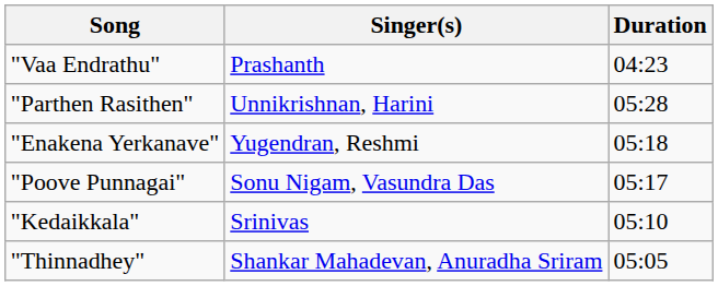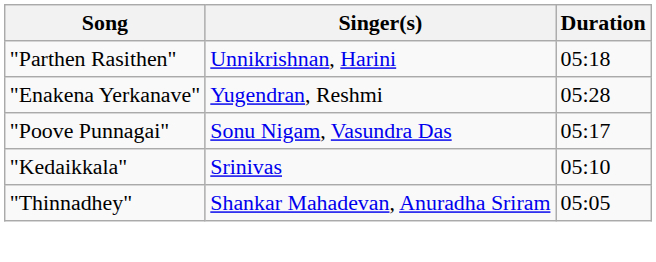 <table class="wikitable" style="font-size:95%;">
 <tr>
 <th>Song</th>
 <th>Singer(s)</th>
 <th>Duration</th>
 </tr>
 <tr>
-<td>"Vaa Endrathu"</td>
-<td><a href='#'>Prashanth</a></td>
-<td>04:23</td>
-</tr>
-<tr>
 <td>"Parthen Rasithen"</td>
 <td><a href='#'>Unnikrishnan</a>, <a href='#'>Harini</a></td>
-<td>05:28</td>
+<td>05:18</td>
 </tr>
 <tr>
 <td>"Enakena Yerkanave"</td>
 <td><a href='#'>Yugendran</a>, Reshmi</td>
-<td>05:18</td>
+<td>05:28</td>
 </tr>
 <tr>
 <td>"Poove Punnagai"</td>
 <td><a href='#'>Sonu Nigam</a>, <a href='#'>Vasundra Das</a></td>
 <td>05:17</td>
 </tr>
 <tr>
 <td>"Kedaikkala"</td>
 <td><a href='#'>Srinivas</a></td>
 <td>05:10</td>
 </tr>
 <tr>
 <td>"Thinnadhey"</td>
 <td><a href='#'>Shankar Mahadevan</a>, <a href='#'>Anuradha Sriram</a></td>
 <td>05:05</td>
 </tr>
 </table>
